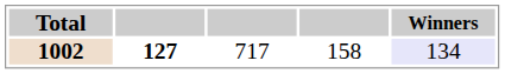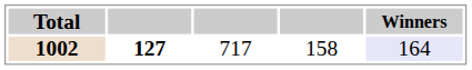 <table style="border: 1px solid #999; background-color:#FFFFFF; line-height:16px; text-align:center">
 <tr>
 <th style="background-color: #ccc;" width="70">Total</th>
 <th style="background-color: #ccc;" width="60"><small></small></th>
 <th style="background-color: #ccc;" width="60"><small></small></th>
 <th style="background-color: #ccc;" width="60"><small></small></th>
 <th style="background-color: #ccc;" width="70"><small>Winners</small></th>
 </tr>
 <tr>
 <td bgcolor=#EFDECD><strong>1002</strong></td>
 <td><strong>127</strong></td>
 <td>717</td>
 <td>158</td>
-<td bgcolor="#E6E6FA">134</td>
+<td bgcolor="#E6E6FA">164</td>
 </tr>
 </table>
